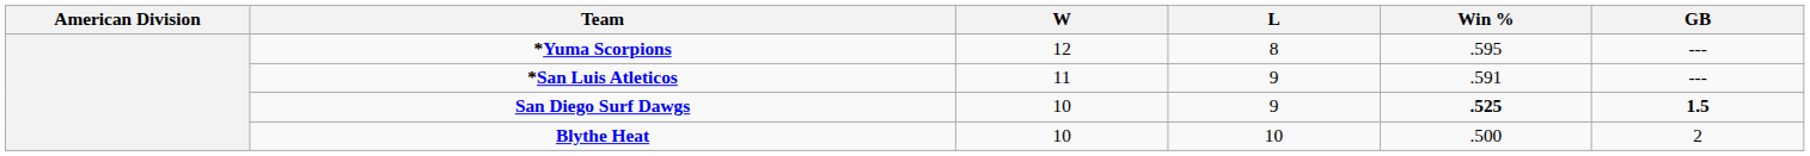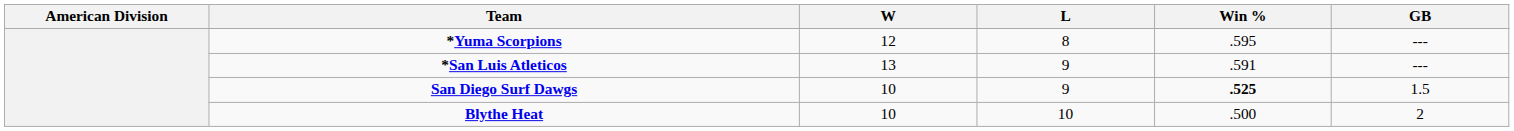 <table class="wikitable">
 <tr>
 <th bgcolor="#DDDDFF" width="3%">American Division</th>
 <th bgcolor="#DDDDFF" width="10%">Team</th>
 <th bgcolor="#DDDDFF" width="3%">W</th>
 <th bgcolor="#DDDDFF" width="3%">L</th>
 <th bgcolor="#DDDDFF" width="3%">Win %</th>
 <th bgcolor="#DDDDFF" width="3%">GB</th>
 </tr>
 <tr>
 <th rowspan="7"></th>
 </tr>
 <tr>
 <td align=center><strong>*<a href='#'>Yuma Scorpions</a></strong></td>
 <td align=center>12</td>
 <td align=center>8</td>
 <td align=center>.595</td>
 <td align=center>---</td>
 </tr>
 <tr>
 <td align=center><strong>*<a href='#'>San Luis Atleticos</a></strong></td>
-<td align=center>11</td>
+<td align=center>13</td>
 <td align=center>9</td>
 <td align=center>.591</td>
 <td align=center>---</td>
 </tr>
 <tr>
 <td align=center><strong><a href='#'>San Diego Surf Dawgs</a></strong></td>
 <td align=center>10</td>
 <td align=center>9</td>
 <td align=center><strong>.525</strong></td>
-<td align=center><strong>1.5</strong></td>
+<td align=center>1.5</td>
 </tr>
 <tr>
 <td align=center><strong><a href='#'>Blythe Heat</a></strong></td>
 <td align=center>10</td>
 <td align=center>10</td>
 <td align=center>.500</td>
 <td align=center>2</td>
 </tr>
 </table>
